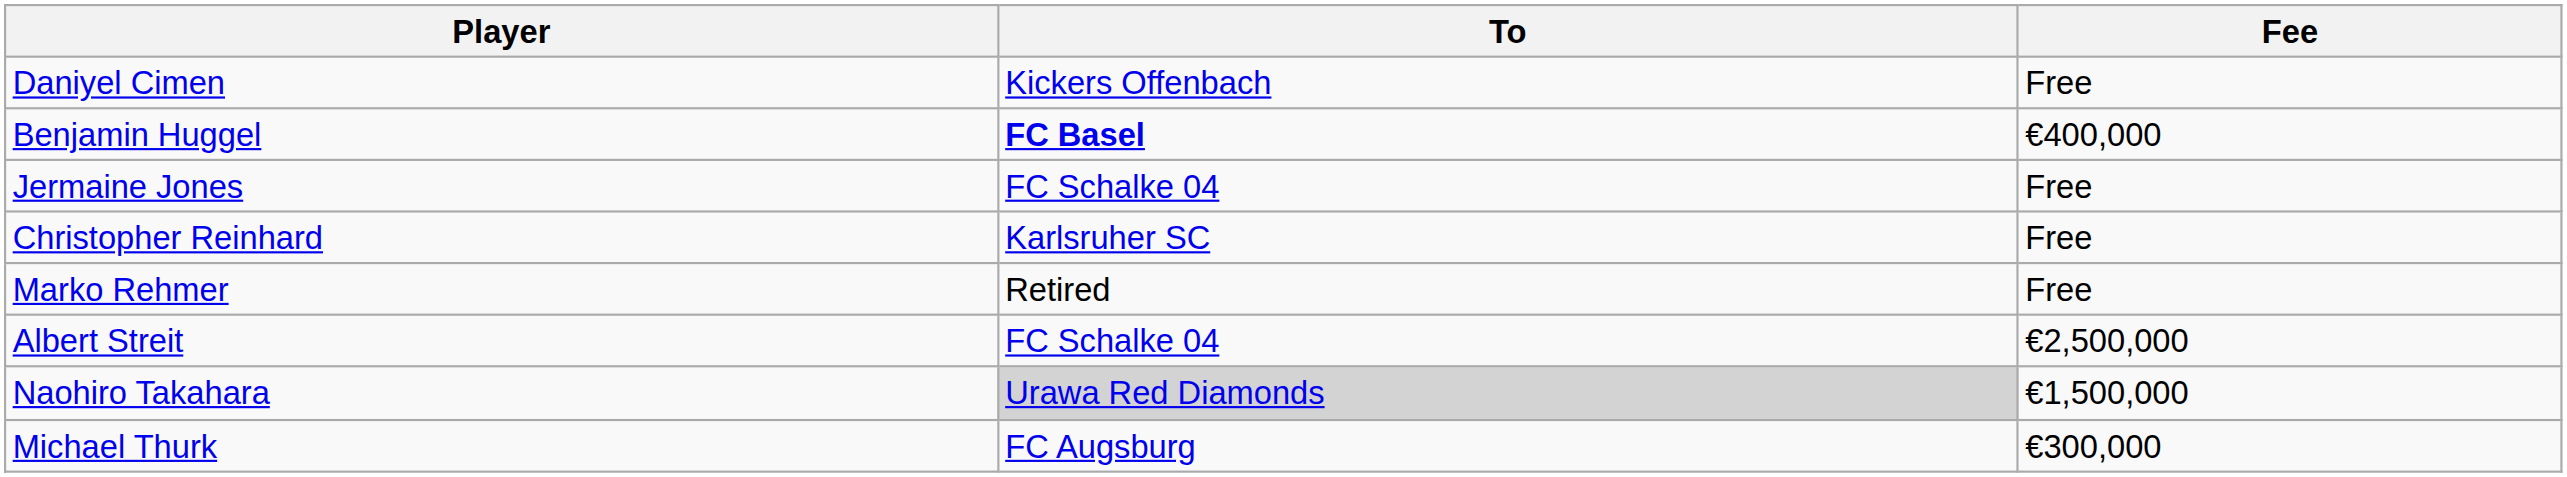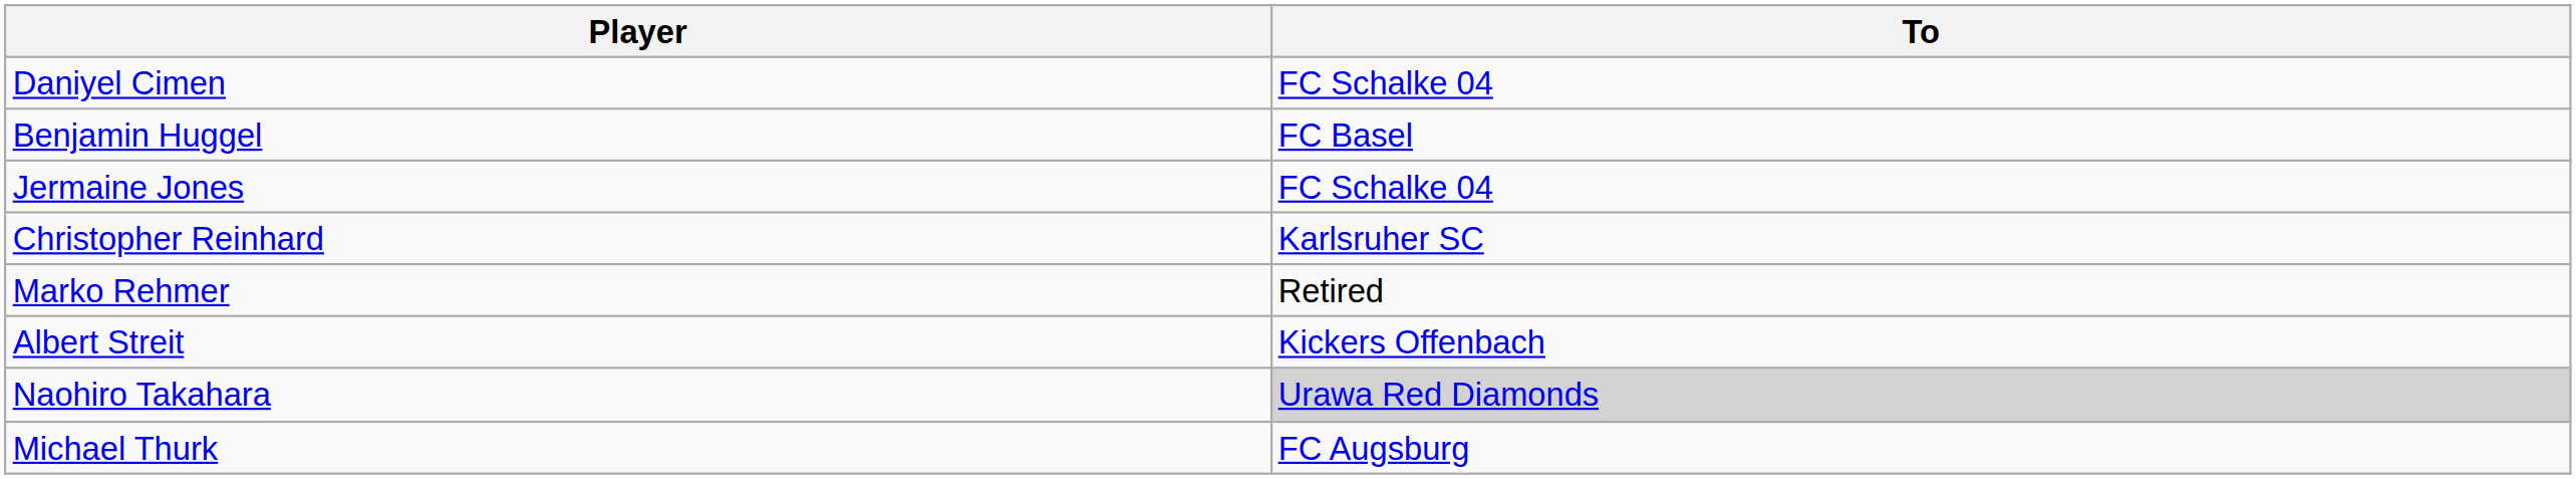 <table class="wikitable" style="text-align:center; font-size:95%;width:60%; text-align:left">
 <tr>
 <th><strong>Player</strong></th>
 <th><strong>To</strong></th>
-<th><strong>Fee</strong></th>
 </tr>
 <tr --->
 <td> <a href='#'>Daniyel Cimen</a></td>
-<td><a href='#'>Kickers Offenbach</a></td>
-<td>Free</td>
+<td><a href='#'>FC Schalke 04</a></td>
 </tr>
 <tr --->
 <td> <a href='#'>Benjamin Huggel</a></td>
-<td><strong><a href='#'>FC Basel</a></strong></td>
-<td>€400,000</td>
+<td><a href='#'>FC Basel</a></td>
 </tr>
 <tr --->
 <td> <a href='#'>Jermaine Jones</a></td>
 <td><a href='#'>FC Schalke 04</a></td>
-<td>Free</td>
 </tr>
 <tr --->
 <td> <a href='#'>Christopher Reinhard</a></td>
 <td><a href='#'>Karlsruher SC</a></td>
-<td>Free</td>
 </tr>
 <tr --->
 <td> <a href='#'>Marko Rehmer</a></td>
 <td>Retired</td>
-<td>Free</td>
 </tr>
 <tr --->
 <td> <a href='#'>Albert Streit</a></td>
-<td><a href='#'>FC Schalke 04</a></td>
-<td>€2,500,000</td>
+<td><a href='#'>Kickers Offenbach</a></td>
 </tr>
 <tr --->
 <td> <a href='#'>Naohiro Takahara</a></td>
 <td style="background: lightgrey;"><a href='#'>Urawa Red Diamonds</a></td>
-<td>€1,500,000</td>
 </tr>
 <tr --->
 <td> <a href='#'>Michael Thurk</a></td>
 <td><a href='#'>FC Augsburg</a></td>
-<td>€300,000</td>
 </tr>
 </table>
